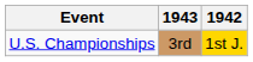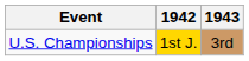 <table class="wikitable">
 <tr>
 <th>Event</th>
+<th>1942</th>
 <th>1943</th>
-<th>1942</th>
 </tr>
 <tr>
 <td><a href='#'>U.S. Championships</a></td>
+<td align="center" bgcolor="gold">1st J.</td>
 <td align="center" bgcolor="cc9966">3rd</td>
-<td align="center" bgcolor="gold">1st J.</td>
 </tr>
 </table>
